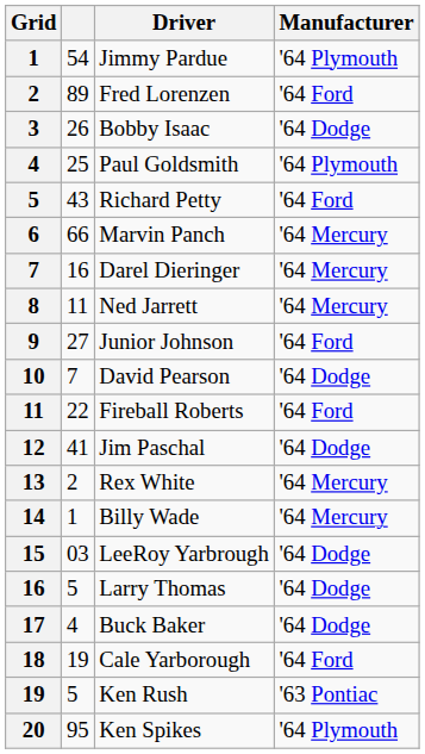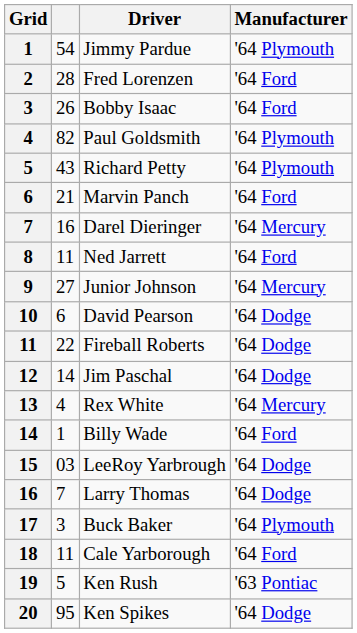 <table class="wikitable">
 <tr>
 <th>Grid</th>
 <th></th>
 <th>Driver</th>
 <th>Manufacturer</th>
 </tr>
 <tr>
 <th>1</th>
 <td>54</td>
 <td>Jimmy Pardue</td>
 <td>'64 <a href='#'>Plymouth</a></td>
 </tr>
 <tr>
 <th>2</th>
-<td>89</td>
+<td>28</td>
 <td>Fred Lorenzen</td>
 <td>'64 <a href='#'>Ford</a></td>
 </tr>
 <tr>
 <th>3</th>
 <td>26</td>
 <td>Bobby Isaac</td>
-<td>'64 <a href='#'>Dodge</a></td>
+<td>'64 <a href='#'>Ford</a></td>
 </tr>
 <tr>
 <th>4</th>
-<td>25</td>
+<td>82</td>
 <td>Paul Goldsmith</td>
 <td>'64 <a href='#'>Plymouth</a></td>
 </tr>
 <tr>
 <th>5</th>
 <td>43</td>
 <td>Richard Petty</td>
-<td>'64 <a href='#'>Ford</a></td>
+<td>'64 <a href='#'>Plymouth</a></td>
 </tr>
 <tr>
 <th>6</th>
-<td>66</td>
+<td>21</td>
 <td>Marvin Panch</td>
-<td>'64 <a href='#'>Mercury</a></td>
+<td>'64 <a href='#'>Ford</a></td>
 </tr>
 <tr>
 <th>7</th>
 <td>16</td>
 <td>Darel Dieringer</td>
 <td>'64 <a href='#'>Mercury</a></td>
 </tr>
 <tr>
 <th>8</th>
 <td>11</td>
 <td>Ned Jarrett</td>
-<td>'64 <a href='#'>Mercury</a></td>
+<td>'64 <a href='#'>Ford</a></td>
 </tr>
 <tr>
 <th>9</th>
 <td>27</td>
 <td>Junior Johnson</td>
-<td>'64 <a href='#'>Ford</a></td>
+<td>'64 <a href='#'>Mercury</a></td>
 </tr>
 <tr>
 <th>10</th>
-<td>7</td>
+<td>6</td>
 <td>David Pearson</td>
 <td>'64 <a href='#'>Dodge</a></td>
 </tr>
 <tr>
 <th>11</th>
 <td>22</td>
 <td>Fireball Roberts</td>
-<td>'64 <a href='#'>Ford</a></td>
+<td>'64 <a href='#'>Dodge</a></td>
 </tr>
 <tr>
 <th>12</th>
-<td>41</td>
+<td>14</td>
 <td>Jim Paschal</td>
 <td>'64 <a href='#'>Dodge</a></td>
 </tr>
 <tr>
 <th>13</th>
-<td>2</td>
+<td>4</td>
 <td>Rex White</td>
 <td>'64 <a href='#'>Mercury</a></td>
 </tr>
 <tr>
 <th>14</th>
 <td>1</td>
 <td>Billy Wade</td>
-<td>'64 <a href='#'>Mercury</a></td>
+<td>'64 <a href='#'>Ford</a></td>
 </tr>
 <tr>
 <th>15</th>
 <td>03</td>
 <td>LeeRoy Yarbrough</td>
 <td>'64 <a href='#'>Dodge</a></td>
 </tr>
 <tr>
 <th>16</th>
-<td>5</td>
+<td>7</td>
 <td>Larry Thomas</td>
 <td>'64 <a href='#'>Dodge</a></td>
 </tr>
 <tr>
 <th>17</th>
-<td>4</td>
+<td>3</td>
 <td>Buck Baker</td>
-<td>'64 <a href='#'>Dodge</a></td>
+<td>'64 <a href='#'>Plymouth</a></td>
 </tr>
 <tr>
 <th>18</th>
-<td>19</td>
+<td>11</td>
 <td>Cale Yarborough</td>
 <td>'64 <a href='#'>Ford</a></td>
 </tr>
 <tr>
 <th>19</th>
 <td>5</td>
 <td>Ken Rush</td>
 <td>'63 <a href='#'>Pontiac</a></td>
 </tr>
 <tr>
 <th>20</th>
 <td>95</td>
 <td>Ken Spikes</td>
-<td>'64 <a href='#'>Plymouth</a></td>
+<td>'64 <a href='#'>Dodge</a></td>
 </tr>
 </table>
